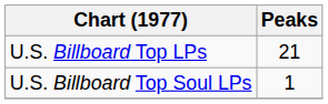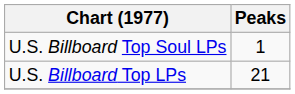 <table class="wikitable">
 <tr>
 <th>Chart (1977)</th>
 <th>Peaks<br></th>
 </tr>
 <tr>
+<td>U.S. <em>Billboard</em> <a href='#'>Top Soul LPs</a></td>
+<td align="center">1</td>
+</tr>
+<tr>
 <td>U.S. <a href='#'><em>Billboard</em> Top LPs</a></td>
 <td align="center">21</td>
 </tr>
 <tr>
-<td>U.S. <em>Billboard</em> <a href='#'>Top Soul LPs</a></td>
-<td align="center">1</td>
-</tr>
-<tr>
 </tr>
 </table>
